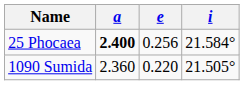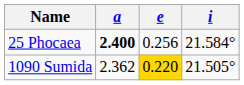 <table class="wikitable">
 <tr>
 <th>Name</th>
 <th><em><a href='#'>a</a></em></th>
 <th><em><a href='#'>e</a></em></th>
 <th><em><a href='#'>i</a></em></th>
 </tr>
 <tr>
 <td><a href='#'>25 Phocaea</a></td>
 <td><strong>2.400</strong></td>
 <td>0.256</td>
 <td>21.584°</td>
 </tr>
 <tr>
 <td><a href='#'>1090 Sumida</a></td>
-<td>2.360</td>
-<td>0.220</td>
+<td>2.362</td>
+<td style="background: gold;">0.220</td>
 <td>21.505°</td>
 </tr>
 </table>
